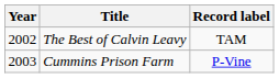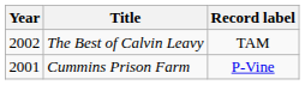 <table class="wikitable sortable">
 <tr>
 <th>Year</th>
 <th>Title</th>
 <th>Record label</th>
 </tr>
 <tr>
 <td>2002</td>
 <td><em>The Best of Calvin Leavy</em></td>
 <td style="text-align:center;">TAM</td>
 </tr>
 <tr>
-<td>2003</td>
+<td>2001</td>
 <td><em>Cummins Prison Farm</em></td>
 <td style="text-align:center;"><a href='#'>P-Vine</a></td>
 </tr>
 </table>
